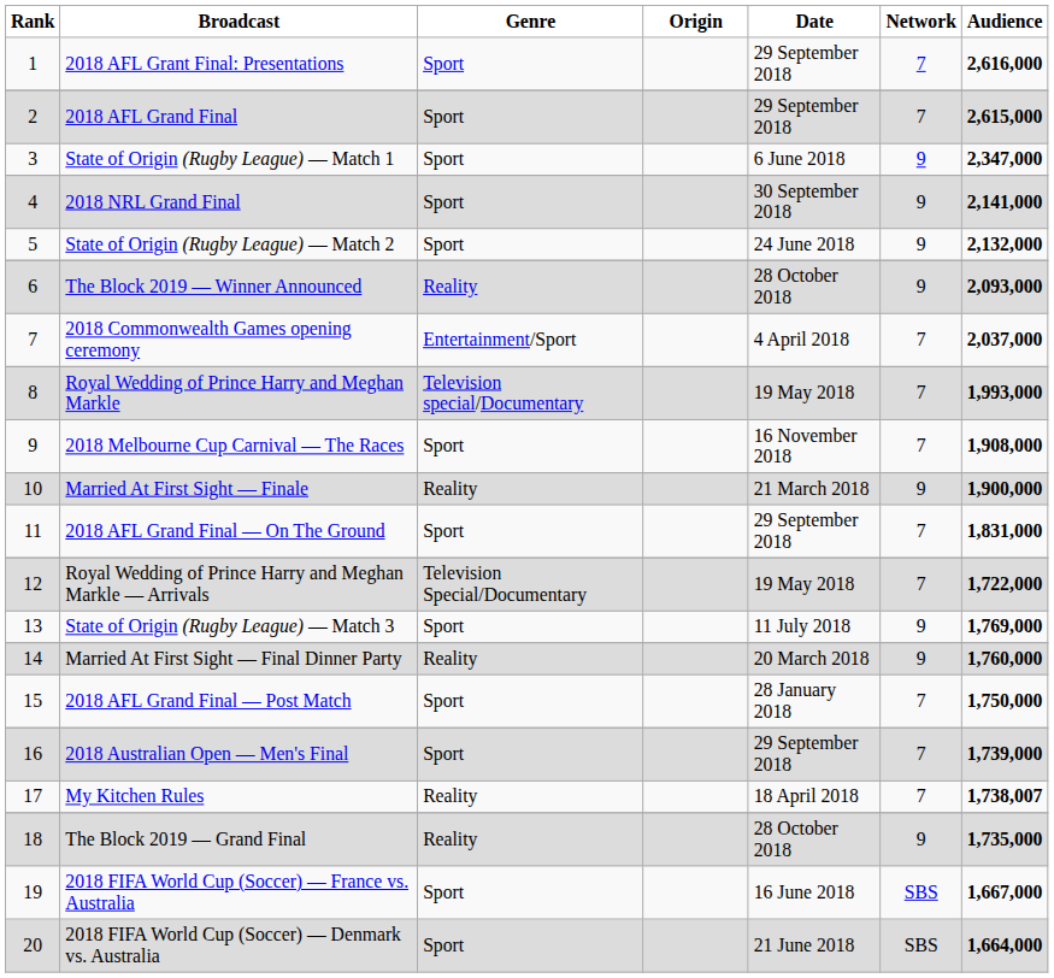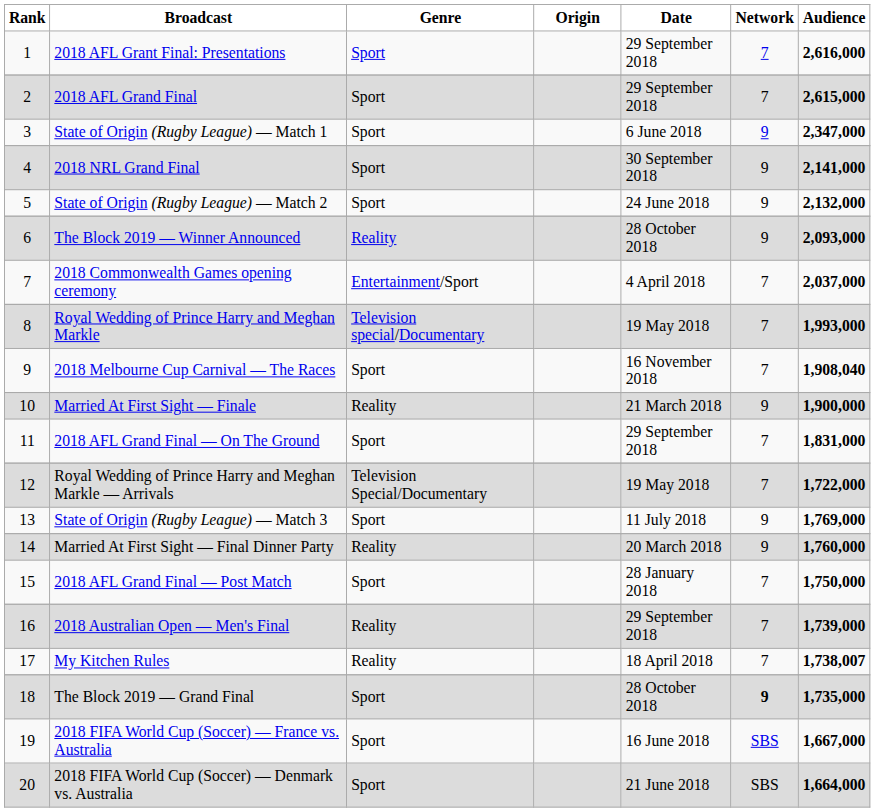 <table border="1" cellpadding="4" cel lspacing="0" style="border:1px solid #aaa; border-collapse:collapse">
 <tr bgcolor="white">
 <th><strong>Rank</strong></th>
 <th><strong>Broadcast</strong></th>
 <th><strong>Genre</strong></th>
 <th><strong>Origin</strong></th>
 <th><strong>Date</strong></th>
 <th><strong>Network</strong></th>
 <th><strong>Audience</strong></th>
 </tr>
 <tr bgcolor="#f9f9f9">
 <td align="center">1</td>
 <td><a href='#'>2018 AFL Grant Final: Presentations</a></td>
 <td><a href='#'>Sport</a></td>
 <td style="width: 60pt;" align="center"></td>
 <td>29 September 2018</td>
 <td align="center"><a href='#'>7</a></td>
 <th>2,616,000</th>
 </tr>
 <tr>
 </tr>
 <tr bgcolor=gainsboro>
 <td align="center">2</td>
 <td><a href='#'>2018 AFL Grand Final</a></td>
 <td>Sport</td>
 <td align="center"></td>
 <td>29 September 2018</td>
 <td align="center">7</td>
 <th>2,615,000</th>
 </tr>
 <tr bgcolor="#f9f9f9">
 <td align="center">3</td>
 <td><a href='#'>State of Origin</a> <em>(Rugby League)</em> — Match 1</td>
 <td>Sport</td>
 <td align="center"></td>
 <td>6 June 2018</td>
 <td align="center"><a href='#'>9</a></td>
 <th>2,347,000</th>
 </tr>
 <tr>
 </tr>
 <tr bgcolor=gainsboro>
 <td align="center">4</td>
 <td><a href='#'>2018 NRL Grand Final</a></td>
 <td>Sport</td>
 <td align="center"></td>
 <td>30 September 2018</td>
 <td align="center">9</td>
 <th>2,141,000</th>
 </tr>
 <tr bgcolor="#f9f9f9">
 <td align="center">5</td>
 <td><a href='#'>State of Origin</a> <em>(Rugby League)</em> — Match 2</td>
 <td>Sport</td>
 <td align="center"></td>
 <td>24 June 2018</td>
 <td align="center">9</td>
 <th>2,132,000</th>
 </tr>
 <tr>
 </tr>
 <tr bgcolor=gainsboro>
 <td align="center">6</td>
 <td><a href='#'>The Block 2019 — Winner Announced</a></td>
 <td><a href='#'>Reality</a></td>
 <td align="center"></td>
 <td>28 October 2018</td>
 <td align="center">9</td>
 <th>2,093,000</th>
 </tr>
 <tr bgcolor="#f9f9f9">
 <td align="center">7</td>
 <td><a href='#'>2018 Commonwealth Games opening ceremony</a></td>
 <td><a href='#'>Entertainment</a>/Sport</td>
 <td align="center"></td>
 <td>4 April 2018</td>
 <td align="center">7</td>
 <th>2,037,000</th>
 </tr>
 <tr>
 </tr>
 <tr bgcolor=gainsboro>
 <td align="center">8</td>
 <td><a href='#'>Royal Wedding of Prince Harry and Meghan Markle</a></td>
 <td><a href='#'>Television special</a>/<a href='#'>Documentary</a></td>
 <td align="center"></td>
 <td>19 May 2018</td>
 <td align="center">7</td>
 <th>1,993,000</th>
 </tr>
 <tr bgcolor="#f9f9f9">
 <td align="center">9</td>
 <td><a href='#'>2018 Melbourne Cup Carnival — The Races</a></td>
 <td>Sport</td>
 <td align="center"></td>
 <td>16 November 2018</td>
 <td align="center">7</td>
-<th>1,908,000</th>
+<th>1,908,040</th>
 </tr>
 <tr>
 </tr>
 <tr bgcolor=gainsboro>
 <td align="center">10</td>
 <td><a href='#'>Married At First Sight — Finale</a></td>
 <td>Reality</td>
 <td align="center"></td>
 <td>21 March 2018</td>
 <td align="center">9</td>
 <th>1,900,000</th>
 </tr>
 <tr bgcolor="#f9f9f9">
 <td align="center">11</td>
 <td><a href='#'>2018 AFL Grand Final — On The Ground</a></td>
 <td>Sport</td>
 <td align="center"></td>
 <td>29 September 2018</td>
 <td align="center">7</td>
 <th>1,831,000</th>
 </tr>
 <tr>
 </tr>
 <tr bgcolor=gainsboro>
 <td align="center">12</td>
 <td>Royal Wedding of Prince Harry and Meghan Markle — Arrivals</td>
 <td>Television Special/Documentary</td>
 <td align="center"></td>
 <td>19 May 2018</td>
 <td align="center">7</td>
 <th>1,722,000</th>
 </tr>
 <tr bgcolor="#f9f9f9">
 <td align="center">13</td>
 <td><a href='#'>State of Origin</a> <em>(Rugby League)</em> — Match 3</td>
 <td>Sport</td>
 <td align="center"></td>
 <td>11 July 2018</td>
 <td align="center">9</td>
 <th>1,769,000</th>
 </tr>
 <tr>
 </tr>
 <tr bgcolor=gainsboro>
 <td align="center">14</td>
 <td>Married At First Sight — Final Dinner Party</td>
 <td>Reality</td>
 <td align="center"></td>
 <td>20 March 2018</td>
 <td align="center">9</td>
 <th>1,760,000</th>
 </tr>
 <tr bgcolor="#f9f9f9">
 <td align="center">15</td>
 <td><a href='#'>2018 AFL Grand Final — Post Match</a></td>
 <td>Sport</td>
 <td align="center"></td>
 <td>28 January 2018</td>
 <td align="center">7</td>
 <th>1,750,000</th>
 </tr>
 <tr>
 </tr>
 <tr bgcolor=gainsboro>
 <td align="center">16</td>
 <td><a href='#'>2018 Australian Open — Men's Final</a></td>
-<td>Sport</td>
+<td>Reality</td>
 <td align="center"></td>
 <td>29 September 2018</td>
 <td align="center">7</td>
 <th>1,739,000</th>
 </tr>
 <tr bgcolor="#f9f9f9">
 <td align="center">17</td>
 <td><a href='#'>My Kitchen Rules</a></td>
 <td>Reality</td>
 <td align="center"></td>
 <td>18 April 2018</td>
 <td align="center">7</td>
 <th>1,738,007</th>
 </tr>
 <tr>
 </tr>
 <tr bgcolor=gainsboro>
 <td align="center">18</td>
 <td>The Block 2019 — Grand Final</td>
-<td>Reality</td>
+<td>Sport</td>
 <td align="center"></td>
 <td>28 October 2018</td>
-<td align="center">9</td>
+<td align="center"><strong>9</strong></td>
 <th>1,735,000</th>
 </tr>
 <tr bgcolor="#f9f9f9">
 <td align="center">19</td>
 <td><a href='#'>2018 FIFA World Cup (Soccer) — France vs. Australia</a></td>
 <td>Sport</td>
 <td align="center"></td>
 <td>16 June 2018</td>
 <td align="center"><a href='#'>SBS</a></td>
 <th>1,667,000</th>
 </tr>
 <tr bgcolor=gainsboro>
 <td align="center">20</td>
 <td>2018 FIFA World Cup (Soccer) — Denmark vs. Australia</td>
 <td>Sport</td>
 <td align="center"></td>
 <td>21 June 2018</td>
 <td align="center">SBS</td>
 <th>1,664,000</th>
 </tr>
 </table>
